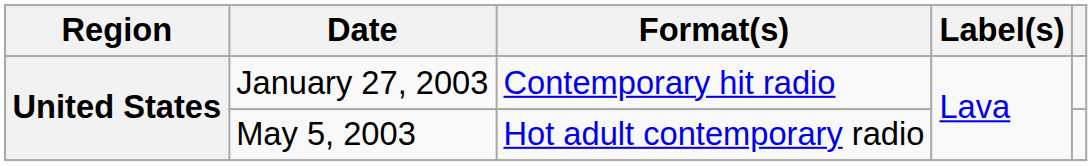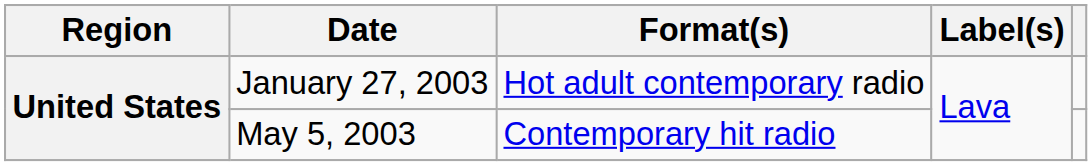 <table class="wikitable plainrowheaders">
 <tr>
 <th scope="col">Region</th>
 <th scope="col">Date</th>
 <th scope="col">Format(s)</th>
 <th scope="col">Label(s)</th>
 <th scope="col"></th>
 </tr>
 <tr>
 <th scope="row" rowspan="2">United States</th>
 <td>January 27, 2003</td>
-<td><a href='#'>Contemporary hit radio</a></td>
+<td><a href='#'>Hot adult contemporary</a> radio</td>
 <td rowspan="2"><a href='#'>Lava</a></td>
 <td></td>
 </tr>
 <tr>
 <td>May 5, 2003</td>
-<td><a href='#'>Hot adult contemporary</a> radio</td>
+<td><a href='#'>Contemporary hit radio</a></td>
 <td></td>
 </tr>
 </table>
